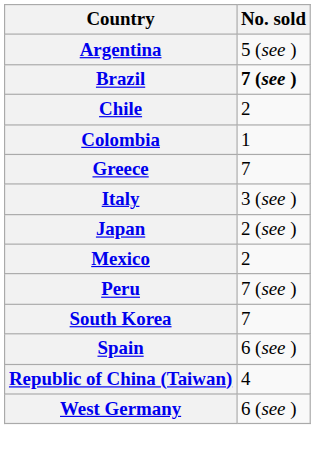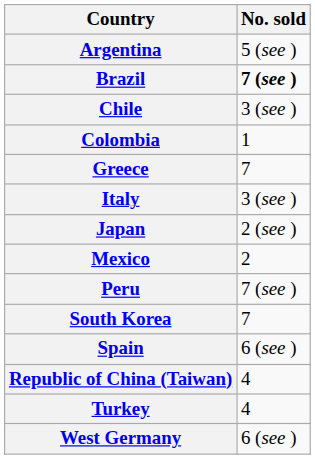 <table class="wikitable sortable plainrowheaders">
 <tr>
 <th scope="col">Country</th>
 <th scope="col">No. sold</th>
 </tr>
 <tr>
 <th scope="row"><a href='#'>Argentina</a></th>
 <td data-sort-value="5">5 (<em>see </em>)</td>
 </tr>
 <tr>
 <th scope="row"><a href='#'>Brazil</a></th>
 <td><strong>7 (<em>see </em>)</strong></td>
 </tr>
 <tr>
 <th scope="row"><a href='#'>Chile</a></th>
-<td>2</td>
+<td data-sort-value="3">3 (<em>see </em>)</td>
 </tr>
 <tr>
 <th scope="row"><a href='#'>Colombia</a></th>
 <td>1</td>
 </tr>
 <tr>
 <th scope="row"><a href='#'>Greece</a></th>
 <td>7</td>
 </tr>
 <tr>
 <th scope="row"><a href='#'>Italy</a></th>
 <td data-sort-value="3">3 (<em>see </em>)</td>
 </tr>
 <tr>
 <th scope="row"><a href='#'>Japan</a></th>
 <td>2 (<em>see </em>)</td>
 </tr>
 <tr>
 <th scope="row"><a href='#'>Mexico</a></th>
 <td>2</td>
 </tr>
 <tr>
 <th scope="row"><a href='#'>Peru</a></th>
 <td>7 (<em>see </em>)</td>
 </tr>
 <tr>
 <th scope="row"><a href='#'>South Korea</a></th>
 <td>7</td>
 </tr>
 <tr>
 <th scope="row"><a href='#'>Spain</a></th>
 <td data-sort-value="6">6 (<em>see </em>)</td>
 </tr>
 <tr>
 <th scope="row"><a href='#'>Republic of China (Taiwan)</a></th>
 <td>4</td>
 </tr>
 <tr>
+<th scope="row"><a href='#'>Turkey</a></th>
+<td>4</td>
+</tr>
+<tr>
 <th scope="row"><a href='#'>West Germany</a></th>
 <td data-sort-value="6">6 (<em>see </em>)</td>
 </tr>
 </table>
